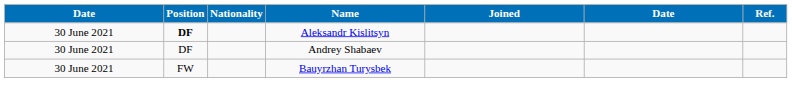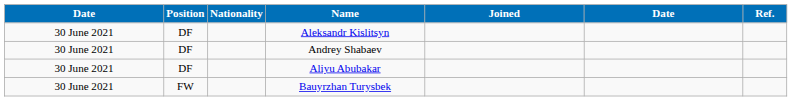 <table class="wikitable"  style="text-align:center; font-size:90%; ">
 <tr>
 <th style="background:#0070B8; color:#FFFFFF; width:200px;">Date</th>
 <th style="background:#0070B8; color:#FFFFFF; width:50px;">Position</th>
 <th style="background:#0070B8; color:#FFFFFF; width:50px;">Nationality</th>
 <th style="background:#0070B8; color:#FFFFFF; width:200px;">Name</th>
 <th style="background:#0070B8; color:#FFFFFF; width:200px;">Joined</th>
 <th style="background:#0070B8; color:#FFFFFF; width:200px;">Date</th>
 <th style="background:#0070B8; color:#FFFFFF; width:50px;">Ref.</th>
 </tr>
 <tr>
 <td>30 June 2021</td>
-<td><strong>DF</strong></td>
+<td>DF</td>
 <td></td>
 <td><a href='#'>Aleksandr Kislitsyn</a></td>
 <td></td>
 <td></td>
 <td></td>
 </tr>
 <tr>
 <td>30 June 2021</td>
 <td>DF</td>
 <td></td>
 <td>Andrey Shabaev</td>
 <td></td>
 <td></td>
 <td></td>
 </tr>
 <tr>
 <td>30 June 2021</td>
+<td>DF</td>
+<td></td>
+<td><a href='#'>Aliyu Abubakar</a></td>
+<td></td>
+<td></td>
+<td></td>
+</tr>
+<tr>
+<td>30 June 2021</td>
 <td>FW</td>
 <td></td>
 <td><a href='#'>Bauyrzhan Turysbek</a></td>
 <td></td>
 <td></td>
 <td></td>
 </tr>
 </table>
